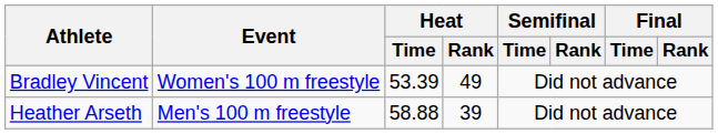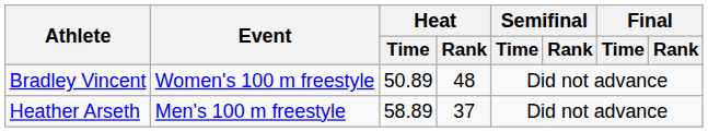 <table class=wikitable style="font-size:90%">
 <tr>
 <th rowspan="2">Athlete</th>
 <th rowspan="2">Event</th>
 <th colspan="2">Heat</th>
 <th colspan="2">Semifinal</th>
 <th colspan="2">Final</th>
 </tr>
 <tr style="font-size:95%">
 <th>Time</th>
 <th>Rank</th>
 <th>Time</th>
 <th>Rank</th>
 <th>Time</th>
 <th>Rank</th>
 </tr>
 <tr align=center>
 <td align=left><a href='#'>Bradley Vincent</a></td>
 <td align=left><a href='#'>Women's 100 m freestyle</a></td>
-<td>53.39</td>
-<td>49</td>
+<td>50.89</td>
+<td>48</td>
 <td colspan=4>Did not advance</td>
 </tr>
 <tr align=center>
 <td align=left><a href='#'>Heather Arseth</a></td>
 <td align=left><a href='#'>Men's 100 m freestyle</a></td>
-<td>58.88</td>
-<td>39</td>
+<td>58.89</td>
+<td>37</td>
 <td colspan=4>Did not advance</td>
 </tr>
 </table>
